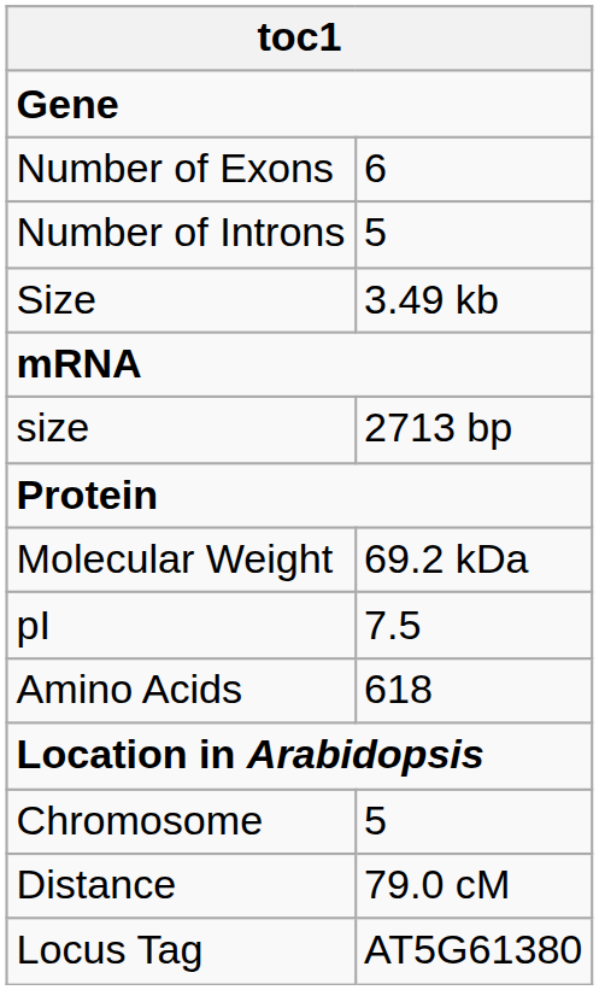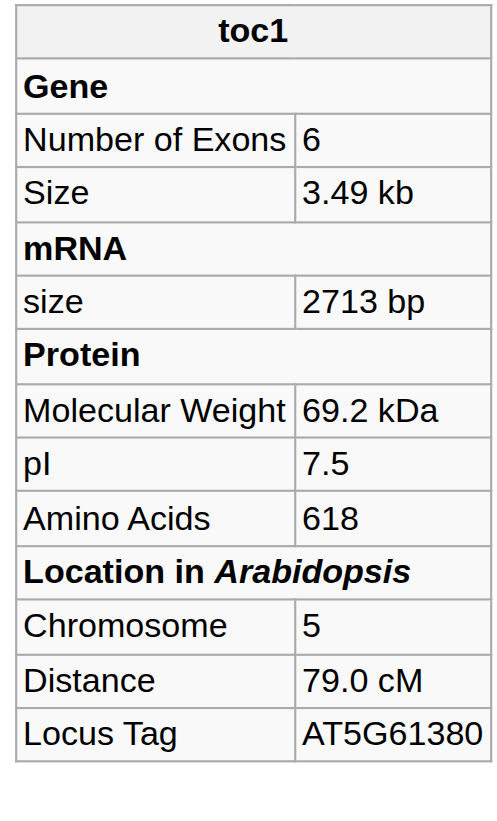 <table class="wikitable" align="right">
 <tr>
 <th colspan="2"><strong>toc1</strong></th>
 </tr>
 <tr>
 <td colspan="2" align="left"><strong>Gene</strong></td>
 </tr>
 <tr>
 <td>Number of Exons</td>
 <td>6</td>
-</tr>
-<tr>
-<td>Number of Introns</td>
-<td>5</td>
 </tr>
 <tr>
 <td>Size</td>
 <td>3.49 kb</td>
 </tr>
 <tr>
 <td colspan="2" align="left"><strong>mRNA</strong></td>
 </tr>
 <tr>
 <td>size</td>
 <td>2713 bp</td>
 </tr>
 <tr>
 <td colspan="2" align="left"><strong>Protein</strong></td>
 </tr>
 <tr>
 <td>Molecular Weight</td>
 <td>69.2 kDa</td>
 </tr>
 <tr>
 <td>pI</td>
 <td>7.5</td>
 </tr>
 <tr>
 <td>Amino Acids</td>
 <td>618</td>
 </tr>
 <tr>
 <td colspan="2" align="left"><strong>Location in <em>Arabidopsis<strong><em></td>
 </tr>
 <tr>
 <td>Chromosome</td>
 <td>5</td>
 </tr>
 <tr>
 <td>Distance</td>
 <td>79.0 cM</td>
 </tr>
 <tr>
 <td>Locus Tag</td>
 <td>AT5G61380</td>
 </tr>
 </table>
